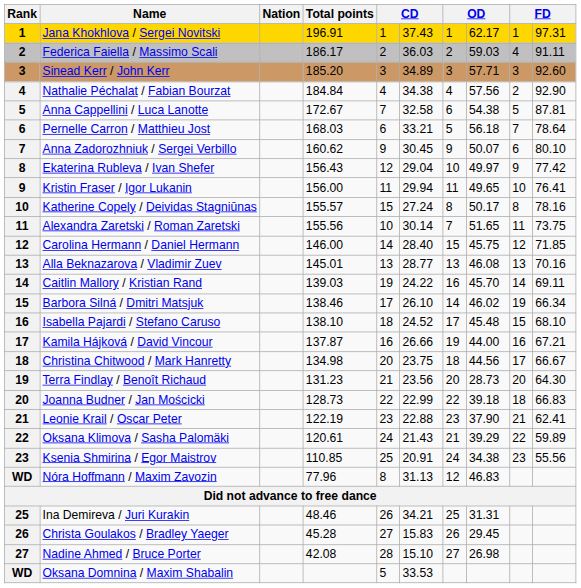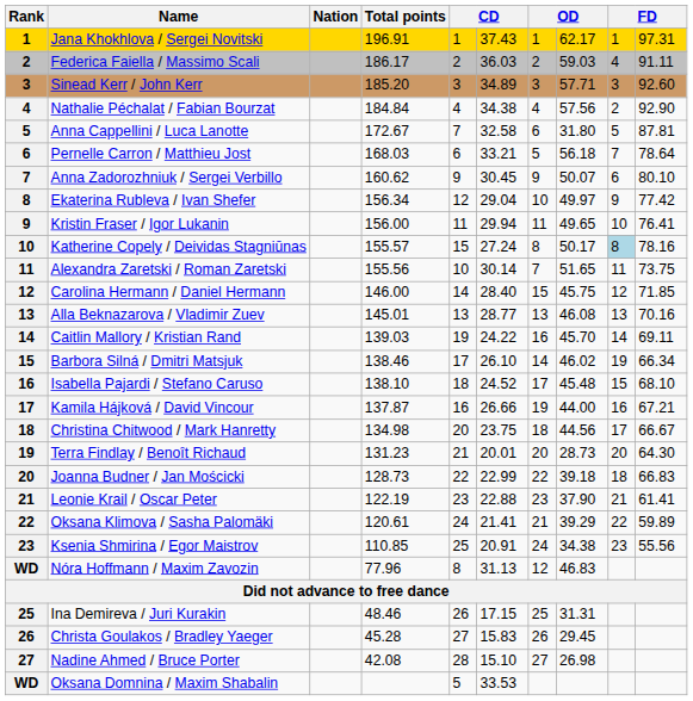 <table class="wikitable">
 <tr>
 <th>Rank</th>
 <th>Name</th>
 <th>Nation</th>
 <th>Total points</th>
 <th colspan="2" width="80px"><a href='#'>CD</a></th>
 <th colspan="2" width="80px"><a href='#'>OD</a></th>
 <th colspan="2" width="80px"><a href='#'>FD</a></th>
 </tr>
 <tr bgcolor="gold">
 <td align="center"><strong>1</strong></td>
 <td><a href='#'>Jana Khokhlova</a> / <a href='#'>Sergei Novitski</a></td>
 <td></td>
 <td>196.91</td>
 <td>1</td>
 <td>37.43</td>
 <td>1</td>
 <td>62.17</td>
 <td>1</td>
 <td>97.31</td>
 </tr>
 <tr bgcolor="silver">
 <td align="center"><strong>2</strong></td>
 <td><a href='#'>Federica Faiella</a> / <a href='#'>Massimo Scali</a></td>
 <td></td>
 <td>186.17</td>
 <td>2</td>
 <td>36.03</td>
 <td>2</td>
 <td>59.03</td>
 <td>4</td>
 <td>91.11</td>
 </tr>
 <tr bgcolor="cc9966">
 <td align="center"><strong>3</strong></td>
 <td><a href='#'>Sinead Kerr</a> / <a href='#'>John Kerr</a></td>
 <td></td>
 <td>185.20</td>
 <td>3</td>
 <td>34.89</td>
 <td>3</td>
 <td>57.71</td>
 <td>3</td>
 <td>92.60</td>
 </tr>
 <tr>
 <th>4</th>
 <td><a href='#'>Nathalie Péchalat</a> / <a href='#'>Fabian Bourzat</a></td>
 <td></td>
 <td>184.84</td>
 <td>4</td>
 <td>34.38</td>
 <td>4</td>
 <td>57.56</td>
 <td>2</td>
 <td>92.90</td>
 </tr>
 <tr>
 <th>5</th>
 <td><a href='#'>Anna Cappellini</a> / <a href='#'>Luca Lanotte</a></td>
 <td></td>
 <td>172.67</td>
 <td>7</td>
 <td>32.58</td>
 <td>6</td>
-<td>54.38</td>
+<td>31.80</td>
 <td>5</td>
 <td>87.81</td>
 </tr>
 <tr>
 <th>6</th>
 <td><a href='#'>Pernelle Carron</a> / <a href='#'>Matthieu Jost</a></td>
 <td></td>
 <td>168.03</td>
 <td>6</td>
 <td>33.21</td>
 <td>5</td>
 <td>56.18</td>
 <td>7</td>
 <td>78.64</td>
 </tr>
 <tr>
 <th>7</th>
 <td><a href='#'>Anna Zadorozhniuk</a> / <a href='#'>Sergei Verbillo</a></td>
 <td></td>
 <td>160.62</td>
 <td>9</td>
 <td>30.45</td>
 <td>9</td>
 <td>50.07</td>
 <td>6</td>
 <td>80.10</td>
 </tr>
 <tr>
 <th>8</th>
 <td><a href='#'>Ekaterina Rubleva</a> / <a href='#'>Ivan Shefer</a></td>
 <td></td>
-<td>156.43</td>
+<td>156.34</td>
 <td>12</td>
 <td>29.04</td>
 <td>10</td>
 <td>49.97</td>
 <td>9</td>
 <td>77.42</td>
 </tr>
 <tr>
 <th>9</th>
 <td><a href='#'>Kristin Fraser</a> / <a href='#'>Igor Lukanin</a></td>
 <td></td>
 <td>156.00</td>
 <td>11</td>
 <td>29.94</td>
 <td>11</td>
 <td>49.65</td>
 <td>10</td>
 <td>76.41</td>
 </tr>
 <tr>
 <th>10</th>
 <td><a href='#'>Katherine Copely</a> / <a href='#'>Deividas Stagniūnas</a></td>
 <td></td>
 <td>155.57</td>
 <td>15</td>
 <td>27.24</td>
 <td>8</td>
 <td>50.17</td>
-<td>8</td>
+<td style="background: lightblue;">8</td>
 <td>78.16</td>
 </tr>
 <tr>
 <th>11</th>
 <td><a href='#'>Alexandra Zaretski</a> / <a href='#'>Roman Zaretski</a></td>
 <td></td>
 <td>155.56</td>
 <td>10</td>
 <td>30.14</td>
 <td>7</td>
 <td>51.65</td>
 <td>11</td>
 <td>73.75</td>
 </tr>
 <tr>
 <th>12</th>
 <td><a href='#'>Carolina Hermann</a> / <a href='#'>Daniel Hermann</a></td>
 <td></td>
 <td>146.00</td>
 <td>14</td>
 <td>28.40</td>
 <td>15</td>
 <td>45.75</td>
 <td>12</td>
 <td>71.85</td>
 </tr>
 <tr>
 <th>13</th>
 <td><a href='#'>Alla Beknazarova</a> / <a href='#'>Vladimir Zuev</a></td>
 <td></td>
 <td>145.01</td>
 <td>13</td>
 <td>28.77</td>
 <td>13</td>
 <td>46.08</td>
 <td>13</td>
 <td>70.16</td>
 </tr>
 <tr>
 <th>14</th>
 <td><a href='#'>Caitlin Mallory</a> / <a href='#'>Kristian Rand</a></td>
 <td></td>
 <td>139.03</td>
 <td>19</td>
 <td>24.22</td>
 <td>16</td>
 <td>45.70</td>
 <td>14</td>
 <td>69.11</td>
 </tr>
 <tr>
 <th>15</th>
 <td><a href='#'>Barbora Silná</a> / <a href='#'>Dmitri Matsjuk</a></td>
 <td></td>
 <td>138.46</td>
 <td>17</td>
 <td>26.10</td>
 <td>14</td>
 <td>46.02</td>
 <td>19</td>
 <td>66.34</td>
 </tr>
 <tr>
 <th>16</th>
 <td><a href='#'>Isabella Pajardi</a> / <a href='#'>Stefano Caruso</a></td>
 <td></td>
 <td>138.10</td>
 <td>18</td>
 <td>24.52</td>
 <td>17</td>
 <td>45.48</td>
 <td>15</td>
 <td>68.10</td>
 </tr>
 <tr>
 <th>17</th>
 <td><a href='#'>Kamila Hájková</a> / <a href='#'>David Vincour</a></td>
 <td></td>
 <td>137.87</td>
 <td>16</td>
 <td>26.66</td>
 <td>19</td>
 <td>44.00</td>
 <td>16</td>
 <td>67.21</td>
 </tr>
 <tr>
 <th>18</th>
 <td><a href='#'>Christina Chitwood</a> / <a href='#'>Mark Hanretty</a></td>
 <td></td>
 <td>134.98</td>
 <td>20</td>
 <td>23.75</td>
 <td>18</td>
 <td>44.56</td>
 <td>17</td>
 <td>66.67</td>
 </tr>
 <tr>
 <th>19</th>
 <td><a href='#'>Terra Findlay</a> / <a href='#'>Benoît Richaud</a></td>
 <td></td>
 <td>131.23</td>
 <td>21</td>
-<td>23.56</td>
+<td>20.01</td>
 <td>20</td>
 <td>28.73</td>
 <td>20</td>
 <td>64.30</td>
 </tr>
 <tr>
 <th>20</th>
 <td><a href='#'>Joanna Budner</a> / <a href='#'>Jan Mościcki</a></td>
 <td></td>
 <td>128.73</td>
 <td>22</td>
 <td>22.99</td>
 <td>22</td>
 <td>39.18</td>
 <td>18</td>
 <td>66.83</td>
 </tr>
 <tr>
 <th>21</th>
 <td><a href='#'>Leonie Krail</a> / <a href='#'>Oscar Peter</a></td>
 <td></td>
 <td>122.19</td>
 <td>23</td>
 <td>22.88</td>
 <td>23</td>
 <td>37.90</td>
 <td>21</td>
-<td>62.41</td>
+<td>61.41</td>
 </tr>
 <tr>
 <th>22</th>
 <td><a href='#'>Oksana Klimova</a> / <a href='#'>Sasha Palomäki</a></td>
 <td></td>
 <td>120.61</td>
 <td>24</td>
-<td>21.43</td>
+<td>21.41</td>
 <td>21</td>
 <td>39.29</td>
 <td>22</td>
 <td>59.89</td>
 </tr>
 <tr>
 <th>23</th>
 <td><a href='#'>Ksenia Shmirina</a> / <a href='#'>Egor Maistrov</a></td>
 <td></td>
 <td>110.85</td>
 <td>25</td>
 <td>20.91</td>
 <td>24</td>
 <td>34.38</td>
 <td>23</td>
 <td>55.56</td>
 </tr>
 <tr>
 <th>WD</th>
 <td><a href='#'>Nóra Hoffmann</a> / <a href='#'>Maxim Zavozin</a></td>
 <td></td>
 <td>77.96</td>
 <td>8</td>
 <td>31.13</td>
 <td>12</td>
 <td>46.83</td>
 <td></td>
 <td></td>
 </tr>
 <tr>
 <th colspan=10>Did not advance to free dance</th>
 </tr>
 <tr>
 <th>25</th>
 <td>Ina Demireva / <a href='#'>Juri Kurakin</a></td>
 <td></td>
 <td>48.46</td>
 <td>26</td>
-<td>34.21</td>
+<td>17.15</td>
 <td>25</td>
 <td>31.31</td>
 <td></td>
 <td></td>
 </tr>
 <tr>
 <th>26</th>
 <td><a href='#'>Christa Goulakos</a> / <a href='#'>Bradley Yaeger</a></td>
 <td></td>
 <td>45.28</td>
 <td>27</td>
 <td>15.83</td>
 <td>26</td>
 <td>29.45</td>
 <td></td>
 <td></td>
 </tr>
 <tr>
 <th>27</th>
 <td><a href='#'>Nadine Ahmed</a> / <a href='#'>Bruce Porter</a></td>
 <td></td>
 <td>42.08</td>
 <td>28</td>
 <td>15.10</td>
 <td>27</td>
 <td>26.98</td>
 <td></td>
 <td></td>
 </tr>
 <tr>
 <th>WD</th>
 <td><a href='#'>Oksana Domnina</a> / <a href='#'>Maxim Shabalin</a></td>
 <td></td>
 <td></td>
 <td>5</td>
 <td>33.53</td>
 <td></td>
 <td></td>
 <td></td>
 <td></td>
 </tr>
 </table>
